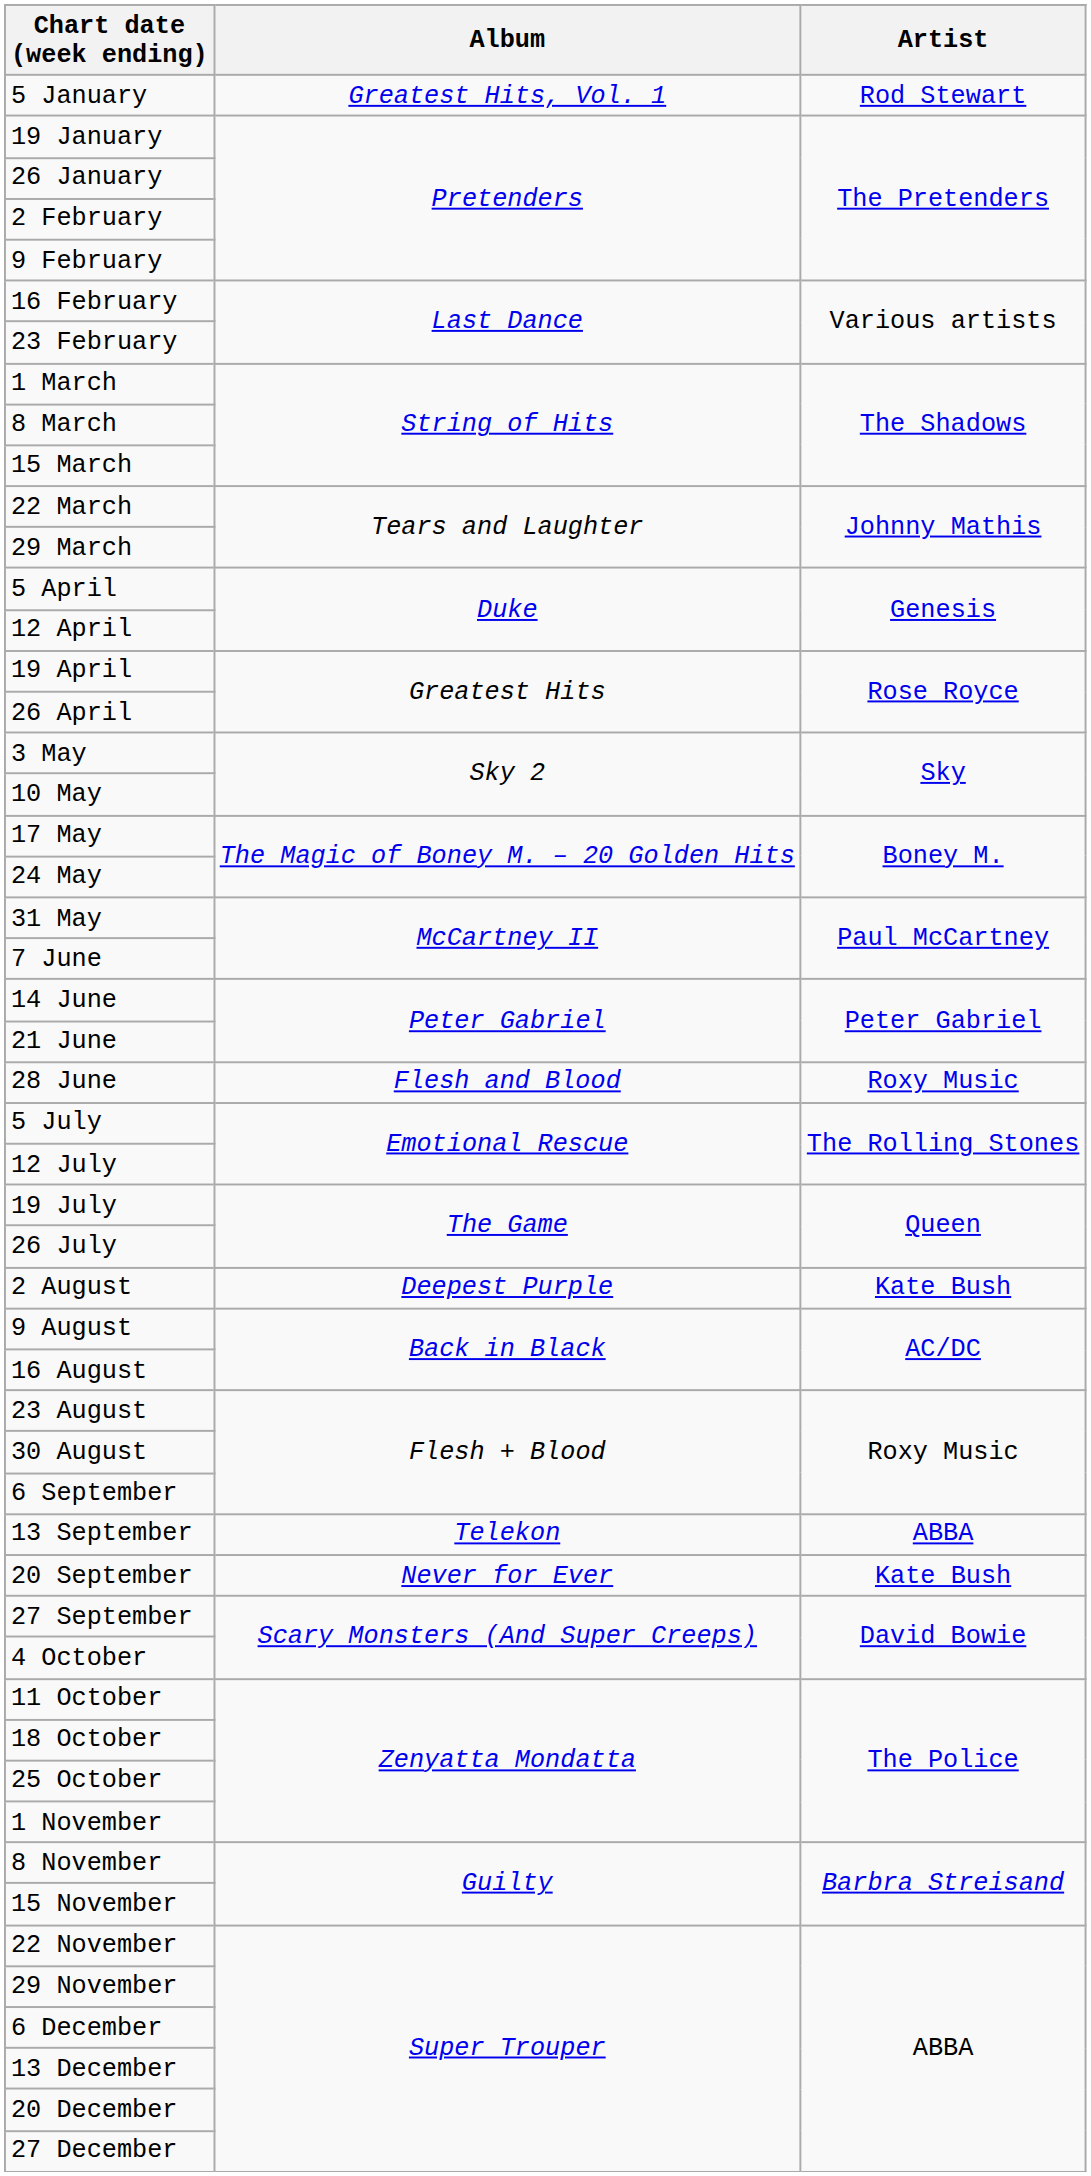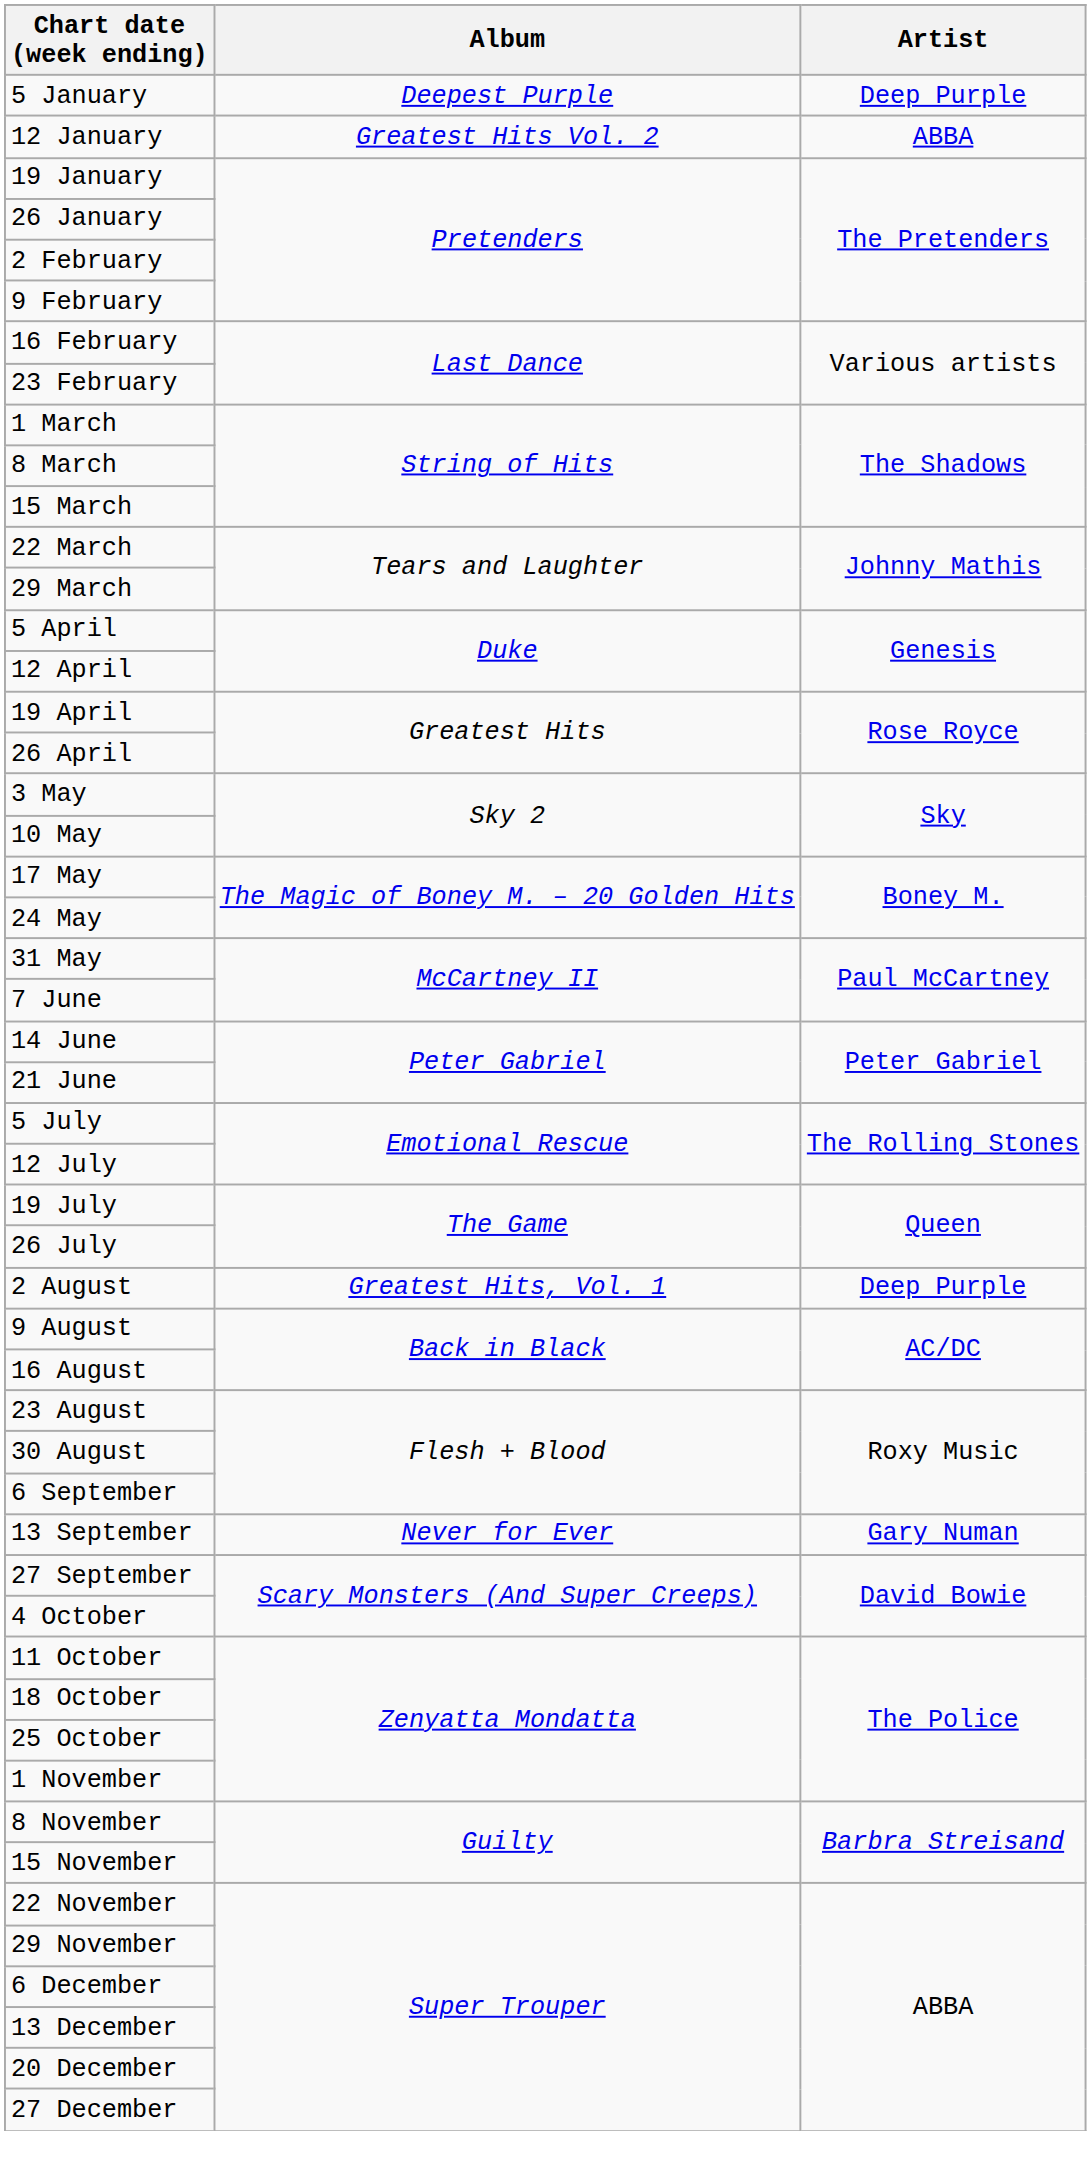 <table class="wikitable">
 <tr>
 <th align="center">Chart date<br>(week ending)</th>
 <th align="center">Album</th>
 <th align="center">Artist</th>
 </tr>
 <tr>
 <td align="left">5 January</td>
-<td align="center" rowspan="1"><em><a href='#'>Greatest Hits, Vol. 1</a></em></td>
-<td align="center" rowspan="1"><a href='#'>Rod Stewart</a></td>
+<td align="center" rowspan="1"><em><a href='#'>Deepest Purple</a></em></td>
+<td align="center" rowspan="1"><a href='#'>Deep Purple</a></td>
+</tr>
+<tr>
+<td align="left">12 January</td>
+<td align="center" rowspan="1"><em><a href='#'>Greatest Hits Vol. 2</a></em></td>
+<td align="center" rowspan="1"><a href='#'>ABBA</a></td>
 </tr>
 <tr>
 <td align="left">19 January</td>
 <td align="center" rowspan="4"><em><a href='#'>Pretenders</a></em></td>
 <td align="center" rowspan="4"><a href='#'>The Pretenders</a></td>
 </tr>
 <tr>
 <td align="left">26 January</td>
 </tr>
 <tr>
 <td align="left">2 February</td>
 </tr>
 <tr>
 <td align="left">9 February</td>
 </tr>
 <tr>
 <td align="left">16 February</td>
 <td align="center" rowspan="2"><em> <a href='#'>Last Dance</a></em></td>
 <td align="center" rowspan="2">Various artists</td>
 </tr>
 <tr>
 <td align="left">23 February</td>
 </tr>
 <tr>
 <td align="left">1 March</td>
 <td align="center" rowspan="3"><em><a href='#'>String of Hits</a></em></td>
 <td align="center" rowspan="3"><a href='#'>The Shadows</a></td>
 </tr>
 <tr>
 <td align="left">8 March</td>
 </tr>
 <tr>
 <td align="left">15 March</td>
 </tr>
 <tr>
 <td align="left">22 March</td>
 <td align="center" rowspan="2"><em>Tears and Laughter</em></td>
 <td align="center" rowspan="2"><a href='#'>Johnny Mathis</a></td>
 </tr>
 <tr>
 <td align="left">29 March</td>
 </tr>
 <tr>
 <td align="left">5 April</td>
 <td align="center" rowspan="2"><em><a href='#'>Duke</a></em></td>
 <td align="center" rowspan="2"><a href='#'>Genesis</a></td>
 </tr>
 <tr>
 <td align="left">12 April</td>
 </tr>
 <tr>
 <td align="left">19 April</td>
 <td align="center" rowspan="2"><em>Greatest Hits</em></td>
 <td align="center" rowspan="2"><a href='#'>Rose Royce</a></td>
 </tr>
 <tr>
 <td align="left">26 April</td>
 </tr>
 <tr>
 <td align="left">3 May</td>
 <td align="center" rowspan="2"><em>Sky 2</em></td>
 <td align="center" rowspan="2"><a href='#'>Sky</a></td>
 </tr>
 <tr>
 <td align="left">10 May</td>
 </tr>
 <tr>
 <td align="left">17 May</td>
 <td align="center" rowspan="2"><em><a href='#'>The Magic of Boney M. – 20 Golden Hits</a></em></td>
 <td align="center" rowspan="2"><a href='#'>Boney M.</a></td>
 </tr>
 <tr>
 <td align="left">24 May</td>
 </tr>
 <tr>
 <td align="left">31 May</td>
 <td align="center" rowspan="2"><em> <a href='#'>McCartney II</a></em></td>
 <td align="center" rowspan="2"><a href='#'>Paul McCartney</a></td>
 </tr>
 <tr>
 <td align="left">7 June</td>
 </tr>
 <tr>
 <td align="left">14 June</td>
 <td align="center" rowspan="2"><em> <a href='#'>Peter Gabriel</a></em></td>
 <td align="center" rowspan="2"><a href='#'>Peter Gabriel</a></td>
 </tr>
 <tr>
 <td align="left">21 June</td>
 </tr>
 <tr>
-<td align="left">28 June</td>
-<td align="center" rowspan="1"><em><a href='#'>Flesh and Blood</a></em></td>
-<td align="center" rowspan="1"><a href='#'>Roxy Music</a></td>
-</tr>
-<tr>
 <td align="left">5 July</td>
 <td align="center" rowspan="2"><em> <a href='#'>Emotional Rescue</a></em></td>
 <td align="center" rowspan="2"><a href='#'>The Rolling Stones</a></td>
 </tr>
 <tr>
 <td align="left">12 July</td>
 </tr>
 <tr>
 <td align="left">19 July</td>
 <td align="center" rowspan="2"><em><a href='#'>The Game</a></em></td>
 <td align="center" rowspan="2"><a href='#'>Queen</a></td>
 </tr>
 <tr>
 <td align="left">26 July</td>
 </tr>
 <tr>
 <td align="left">2 August</td>
-<td align="center" rowspan="1"><em><a href='#'>Deepest Purple</a></em></td>
-<td align="center" rowspan="1"><a href='#'>Kate Bush</a></td>
+<td align="center" rowspan="1"><em><a href='#'>Greatest Hits, Vol. 1</a></em></td>
+<td align="center" rowspan="1"><a href='#'>Deep Purple</a></td>
 </tr>
 <tr>
 <td align="left">9 August</td>
 <td align="center" rowspan="2"><em><a href='#'>Back in Black</a></em></td>
 <td align="center" rowspan="2"><a href='#'>AC/DC</a></td>
 </tr>
 <tr>
 <td align="left">16 August</td>
 </tr>
 <tr>
 <td align="left">23 August</td>
 <td align="center" rowspan="3"><em>Flesh + Blood</em></td>
 <td align="center" rowspan="3">Roxy Music</td>
 </tr>
 <tr>
 <td align="left">30 August</td>
 </tr>
 <tr>
 <td align="left">6 September</td>
 </tr>
 <tr>
 <td align="left">13 September</td>
-<td align="center" rowspan="1"><em><a href='#'>Telekon</a></em></td>
-<td align="center" rowspan="1"><a href='#'>ABBA</a></td>
-</tr>
-<tr>
-<td align="left">20 September</td>
 <td align="center" rowspan="1"><em><a href='#'>Never for Ever</a></em></td>
-<td align="center" rowspan="1"><a href='#'>Kate Bush</a></td>
+<td align="center" rowspan="1"><a href='#'>Gary Numan</a></td>
 </tr>
 <tr>
 <td align="left">27 September</td>
 <td align="center" rowspan="2"><em> <a href='#'>Scary Monsters (And Super Creeps)</a></em></td>
 <td align="center" rowspan="2"><a href='#'>David Bowie</a></td>
 </tr>
 <tr>
 <td align="left">4 October</td>
 </tr>
 <tr>
 <td align="left">11 October</td>
 <td align="center" rowspan="4"><em><a href='#'>Zenyatta Mondatta</a></em></td>
 <td align="center" rowspan="4"><a href='#'>The Police</a></td>
 </tr>
 <tr>
 <td align="left">18 October</td>
 </tr>
 <tr>
 <td align="left">25 October</td>
 </tr>
 <tr>
 <td align="left">1 November</td>
 </tr>
 <tr>
 <td align="left">8 November</td>
 <td align="center" rowspan="2"><em><a href='#'>Guilty</a></em></td>
 <td align="center" rowspan="2"><em><a href='#'>Barbra Streisand</a></em></td>
 </tr>
 <tr>
 <td align="left">15 November</td>
 </tr>
 <tr>
 <td align="left">22 November</td>
 <td align="center" rowspan="6"><em><a href='#'>Super Trouper</a></em></td>
 <td align="center" rowspan="6">ABBA</td>
 </tr>
 <tr>
 <td align="left">29 November</td>
 </tr>
 <tr>
 <td align="left">6 December</td>
 </tr>
 <tr>
 <td align="left">13 December</td>
 </tr>
 <tr>
 <td align="left">20 December</td>
 </tr>
 <tr>
 <td align="left">27 December</td>
 </tr>
 </table>
